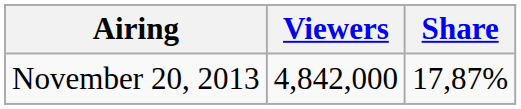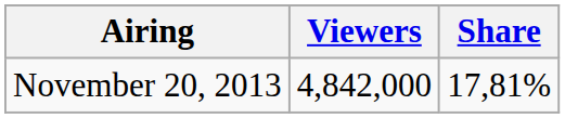 <table class="wikitable" style="text-align:center">
 <tr>
 <th>Airing</th>
 <th><a href='#'>Viewers</a></th>
 <th><a href='#'>Share</a></th>
 </tr>
 <tr>
 <td>November 20, 2013</td>
 <td>4,842,000</td>
-<td>17,87%</td>
+<td>17,81%</td>
 </tr>
 </table>
